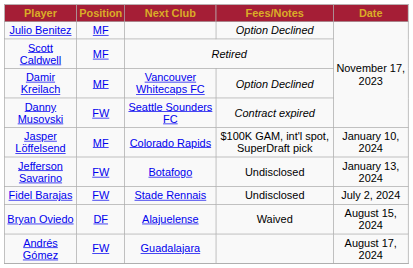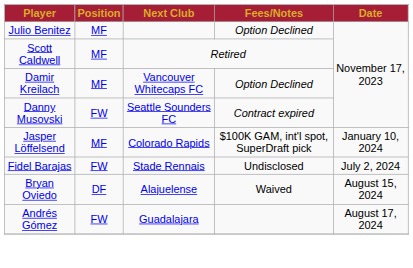 <table class="wikitable sortable" style="width:90%; text-align:center; font-size:95%;">
 <tr>
 <th style="background:#A51E36; color:#DAAC27; text-align:center;"><strong>Player </strong></th>
 <th style="background:#A51E36; color:#DAAC27; text-align:center;"><strong>Position </strong></th>
 <th style="background:#A51E36; color:#DAAC27; text-align:center;"><strong>Next Club</strong></th>
 <th style="background:#A51E36; color:#DAAC27; text-align:center;"><strong>Fees/Notes </strong></th>
 <th style="background:#A51E36; color:#DAAC27; text-align:center;"><strong>Date</strong></th>
 </tr>
 <tr>
 <td> <a href='#'>Julio Benitez</a></td>
 <td style="text-align:center;"><a href='#'>MF</a></td>
 <td></td>
 <td rowspan="1"><em>Option Declined</em></td>
 <td rowspan="4">November 17, 2023</td>
 </tr>
 <tr>
 <td> <a href='#'>Scott Caldwell</a></td>
 <td style="text-align:center;"><a href='#'>MF</a></td>
 <td colspan="2"><em>Retired</em></td>
 </tr>
 <tr>
 <td> <a href='#'>Damir Kreilach</a></td>
 <td style="text-align:center;"><a href='#'>MF</a></td>
 <td> <a href='#'>Vancouver Whitecaps FC</a></td>
 <td rowspan="1"><em>Option Declined</em></td>
 </tr>
 <tr>
 <td> <a href='#'>Danny Musovski</a></td>
 <td style="text-align:center;"><a href='#'>FW</a></td>
 <td> <a href='#'>Seattle Sounders FC</a></td>
 <td rowspan="1"><em>Contract expired</em></td>
 </tr>
 <tr>
 <td> <a href='#'>Jasper Löffelsend</a></td>
 <td style="text-align:center;"><a href='#'>MF</a></td>
 <td> <a href='#'>Colorado Rapids</a></td>
 <td rowspan="1">$100K GAM, int'l spot, SuperDraft pick</td>
 <td rowspan="1">January 10, 2024</td>
 </tr>
 <tr>
-<td> <a href='#'>Jefferson Savarino</a></td>
-<td style="text-align:center;"><a href='#'>FW</a></td>
-<td> <a href='#'>Botafogo</a></td>
-<td rowspan="1">Undisclosed</td>
-<td rowspan="1">January 13, 2024</td>
-</tr>
-<tr>
 <td> <a href='#'>Fidel Barajas</a></td>
 <td style="text-align:center;"><a href='#'>FW</a></td>
 <td> <a href='#'>Stade Rennais</a></td>
 <td rowspan="1">Undisclosed</td>
 <td rowspan="1">July 2, 2024</td>
 </tr>
 <tr>
 <td> <a href='#'>Bryan Oviedo</a></td>
 <td style="text-align:center;"><a href='#'>DF</a></td>
 <td> <a href='#'>Alajuelense</a></td>
 <td rowspan="1">Waived</td>
 <td rowspan="1">August 15, 2024</td>
 </tr>
 <tr>
 <td> <a href='#'>Andrés Gómez</a></td>
 <td style="text-align:center;"><a href='#'>FW</a></td>
 <td> <a href='#'>Guadalajara</a></td>
 <td rowspan="1"></td>
 <td rowspan="1">August 17, 2024</td>
 </tr>
 <tr>
 </tr>
 </table>
